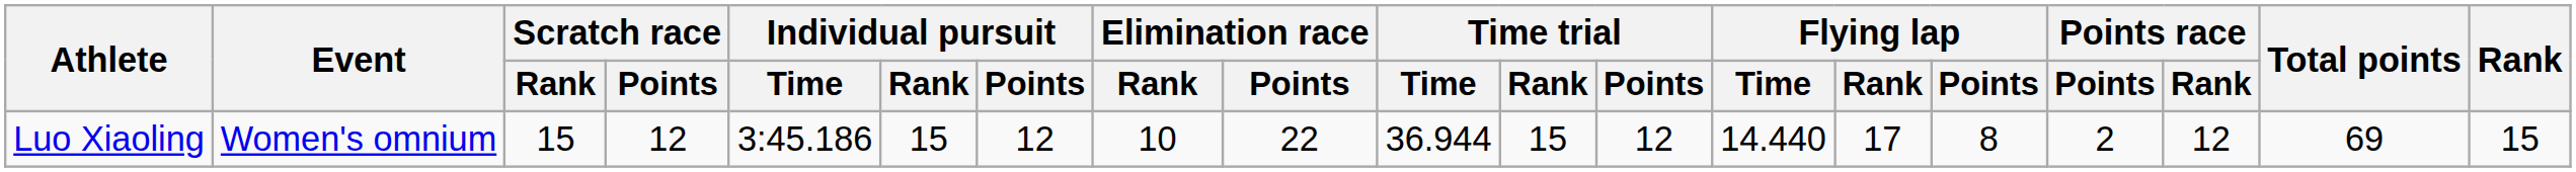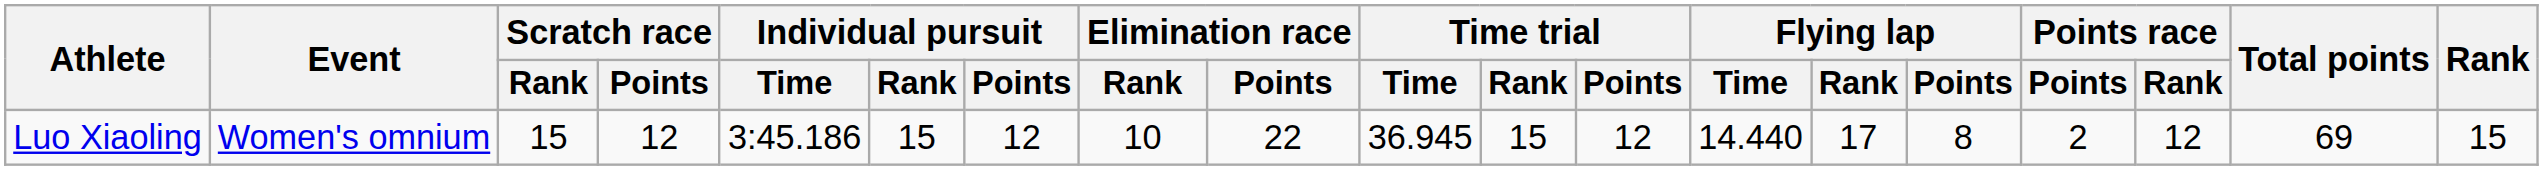 <table class="wikitable" style="font-size:90%">
 <tr>
 <th rowspan="2">Athlete</th>
 <th rowspan="2">Event</th>
 <th colspan=2>Scratch race</th>
 <th colspan=3>Individual pursuit</th>
 <th colspan=2>Elimination race</th>
 <th colspan=3>Time trial</th>
 <th colspan=3>Flying lap</th>
 <th colspan=2>Points race</th>
 <th rowspan=2>Total points</th>
 <th rowspan=2>Rank</th>
 </tr>
 <tr style="font-size:95%">
 <th>Rank</th>
 <th>Points</th>
 <th>Time</th>
 <th>Rank</th>
 <th>Points</th>
 <th>Rank</th>
 <th>Points</th>
 <th>Time</th>
 <th>Rank</th>
 <th>Points</th>
 <th>Time</th>
 <th>Rank</th>
 <th>Points</th>
 <th>Points</th>
 <th>Rank</th>
 </tr>
 <tr align=center>
 <td align=left><a href='#'>Luo Xiaoling</a></td>
 <td align=left><a href='#'>Women's omnium</a></td>
 <td>15</td>
 <td>12</td>
 <td>3:45.186</td>
 <td>15</td>
 <td>12</td>
 <td>10</td>
 <td>22</td>
-<td>36.944</td>
+<td>36.945</td>
 <td>15</td>
 <td>12</td>
 <td>14.440</td>
 <td>17</td>
 <td>8</td>
 <td>2</td>
 <td>12</td>
 <td>69</td>
 <td>15</td>
 </tr>
 </table>
